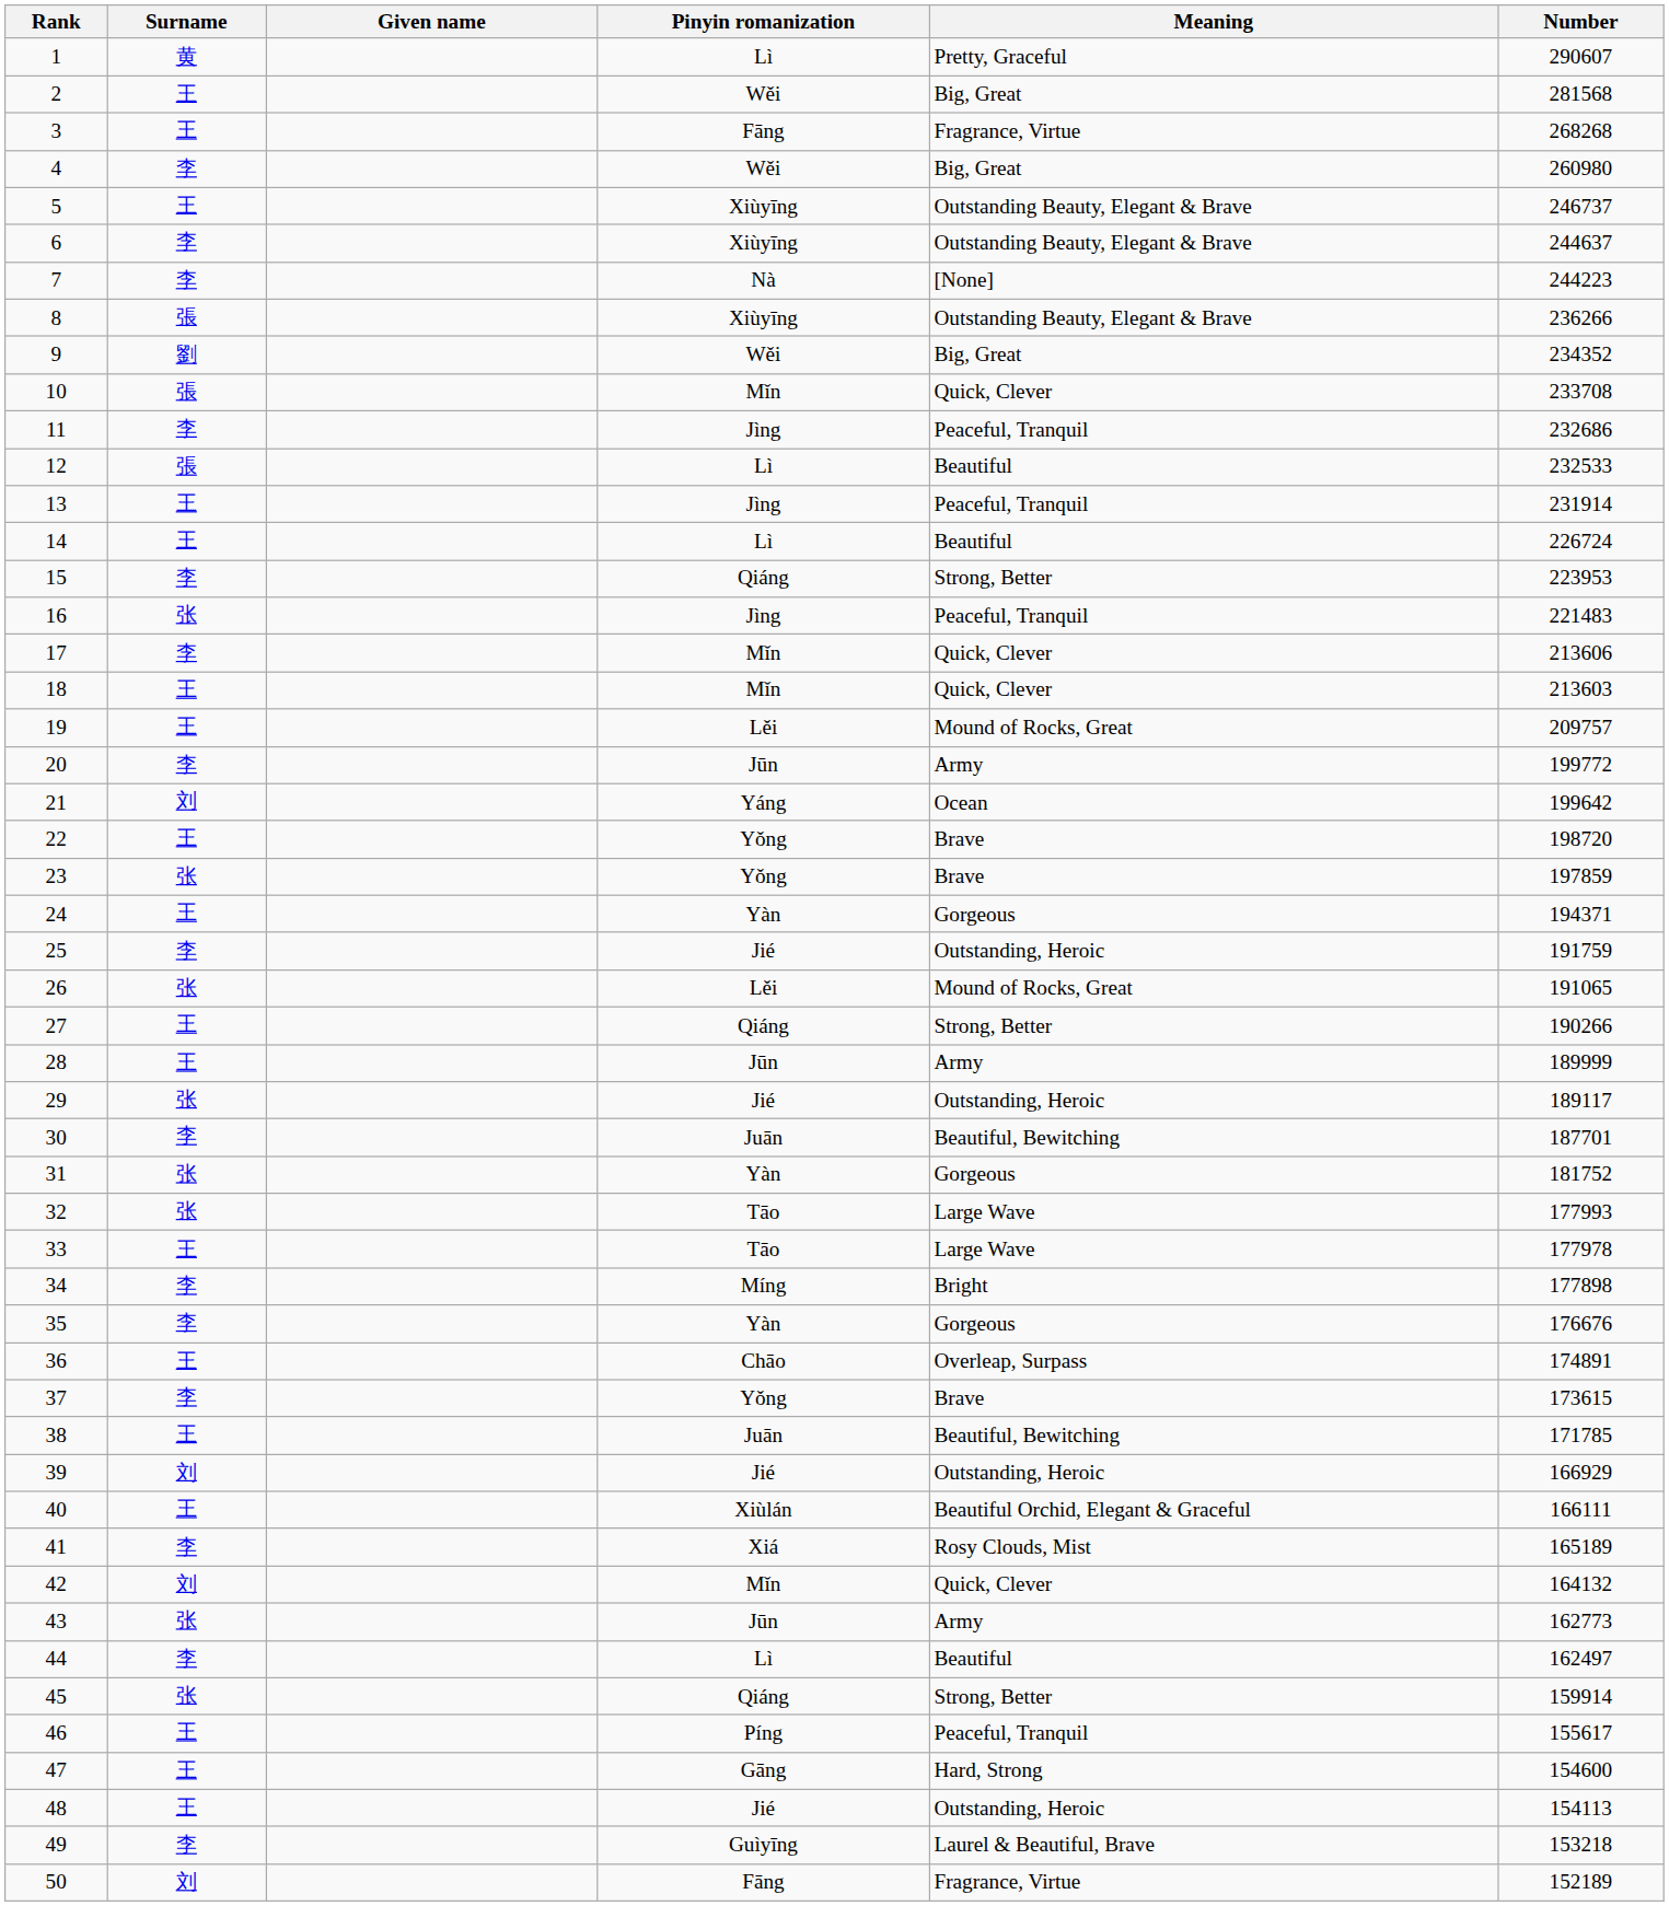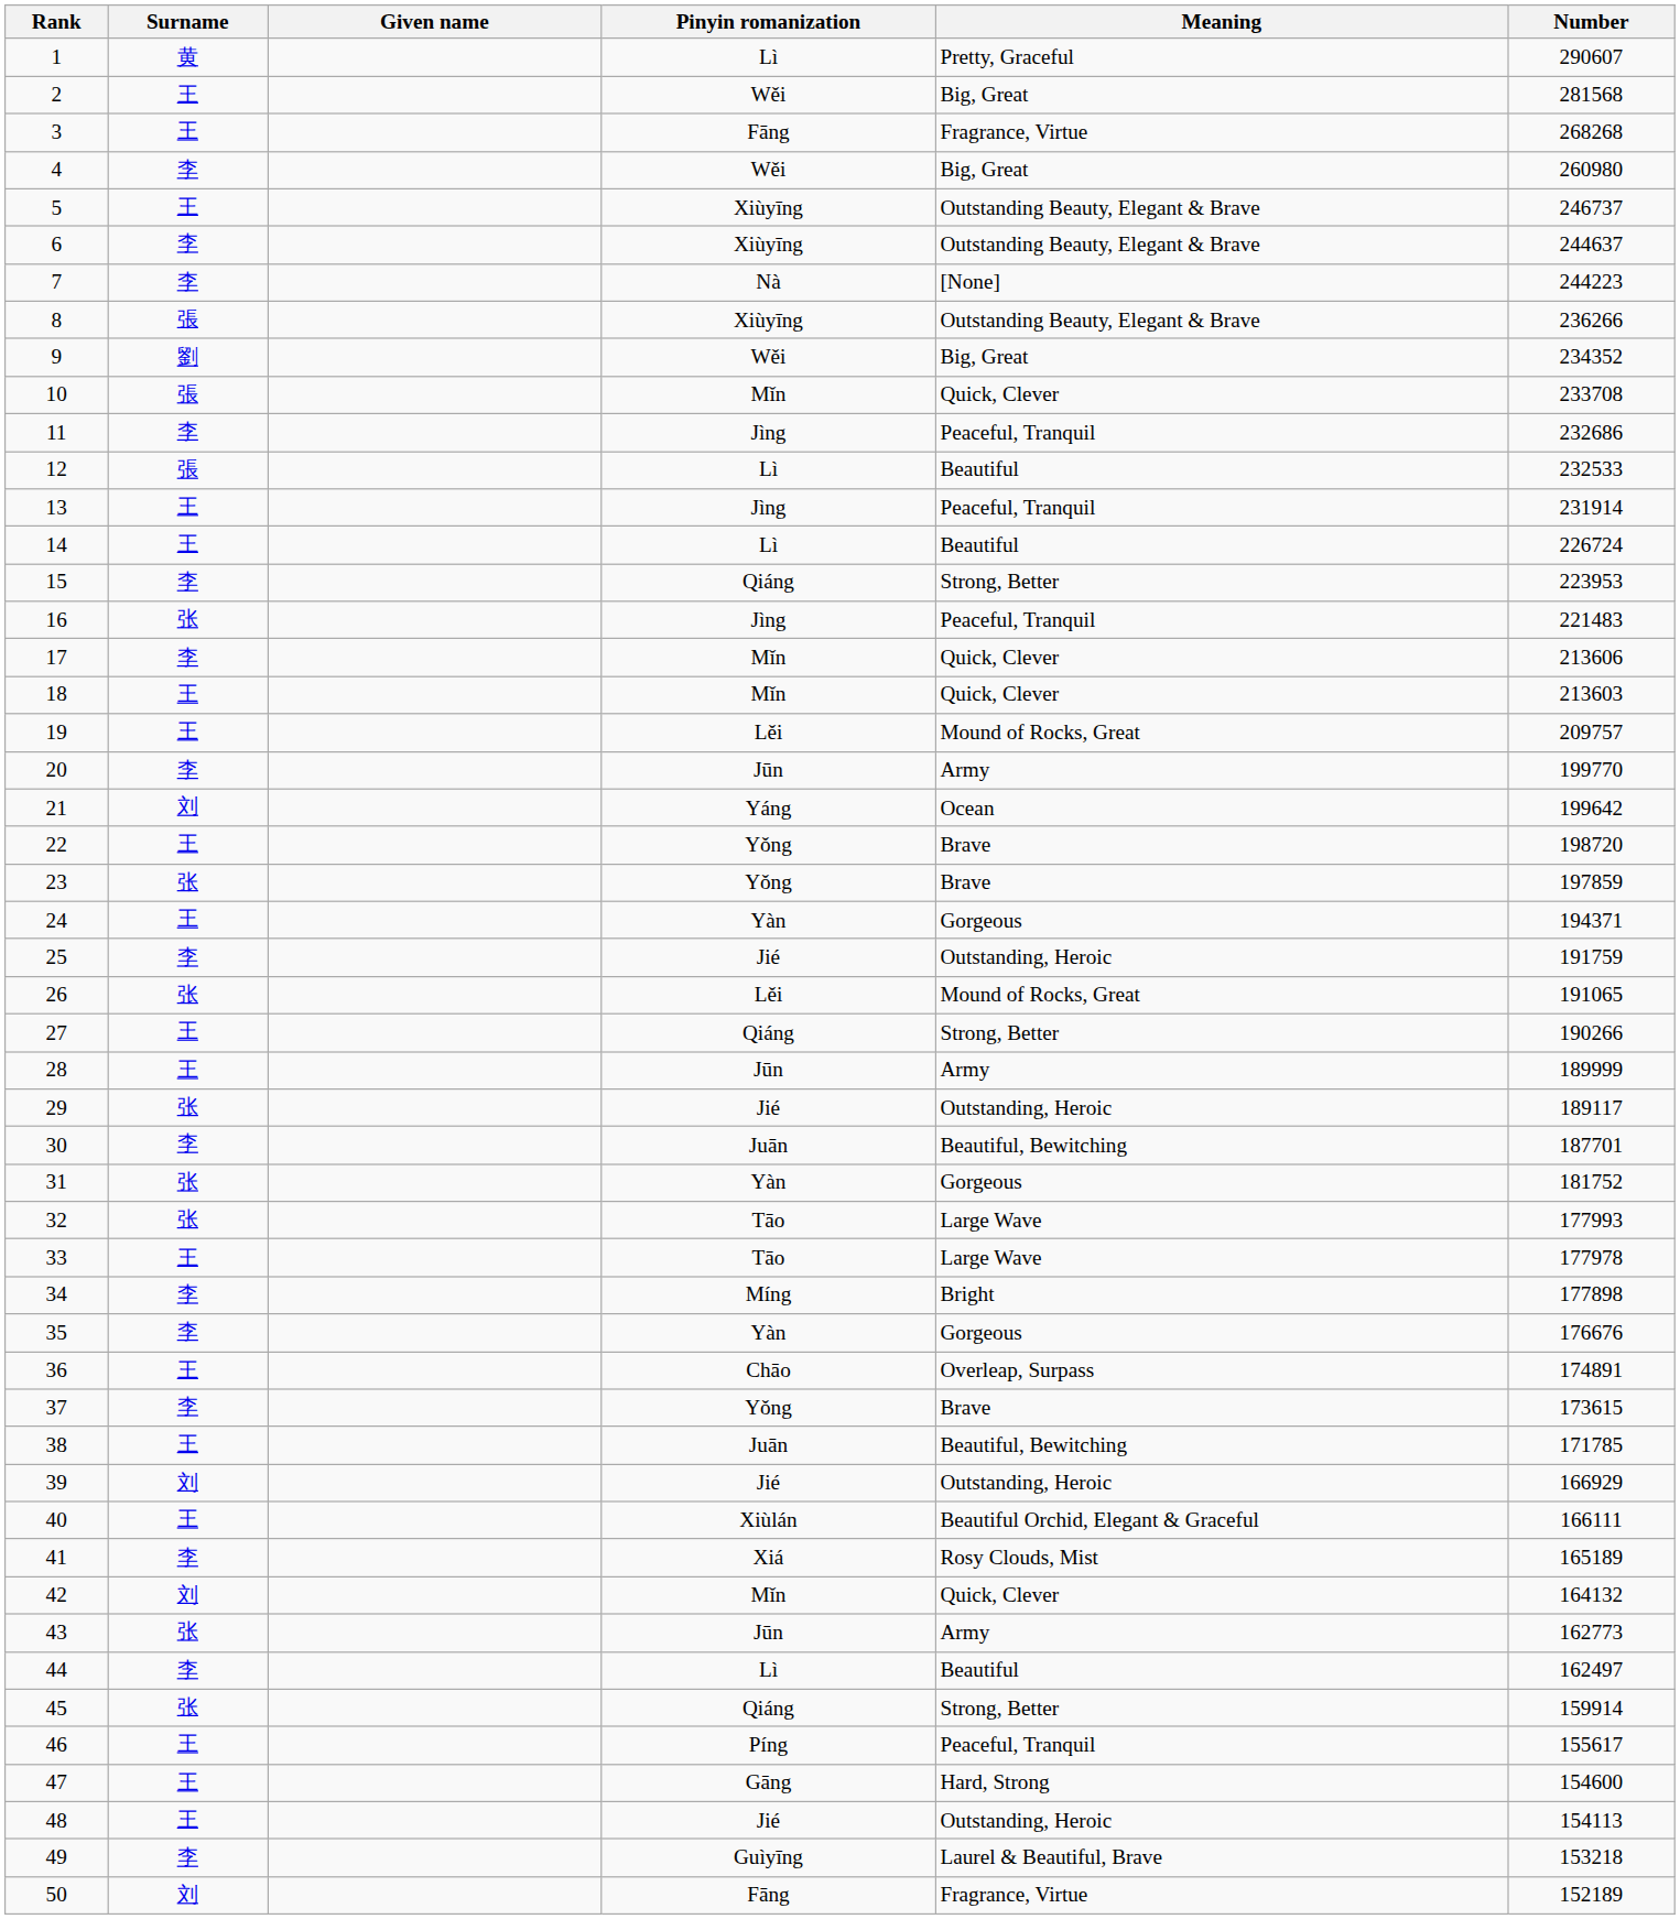 <table class="wikitable" width="100%">
 <tr>
 <th>Rank</th>
 <th>Surname</th>
 <th width="20%">Given name</th>
 <th width="20%">Pinyin romanization</th>
 <th>Meaning</th>
 <th width="10%">Number</th>
 </tr>
 <tr>
 <td style="text-align: center;">1</td>
 <td style="text-align: center;"><a href='#'>黄</a></td>
 <td style="text-align: center;"></td>
 <td style="text-align: center;">Lì</td>
 <td>Pretty, Graceful</td>
 <td style="text-align: center;">290607</td>
 </tr>
 <tr>
 <td style="text-align: center;">2</td>
 <td style="text-align: center;"><a href='#'>王</a></td>
 <td style="text-align: center;"></td>
 <td style="text-align: center;">Wěi</td>
 <td>Big, Great</td>
 <td style="text-align: center;">281568</td>
 </tr>
 <tr>
 <td style="text-align: center;">3</td>
 <td style="text-align: center;"><a href='#'>王</a></td>
 <td style="text-align: center;"></td>
 <td style="text-align: center;">Fāng</td>
 <td>Fragrance, Virtue</td>
 <td style="text-align: center;">268268</td>
 </tr>
 <tr>
 <td style="text-align: center;">4</td>
 <td style="text-align: center;"><a href='#'>李</a></td>
 <td style="text-align: center;"></td>
 <td style="text-align: center;">Wěi</td>
 <td>Big, Great</td>
 <td style="text-align: center;">260980</td>
 </tr>
 <tr>
 <td style="text-align: center;">5</td>
 <td style="text-align: center;"><a href='#'>王</a></td>
 <td style="text-align: center;"></td>
 <td style="text-align: center;">Xiùyīng</td>
 <td>Outstanding Beauty, Elegant & Brave</td>
 <td style="text-align: center;">246737</td>
 </tr>
 <tr>
 <td style="text-align: center;">6</td>
 <td style="text-align: center;"><a href='#'>李</a></td>
 <td style="text-align: center;"></td>
 <td style="text-align: center;">Xiùyīng</td>
 <td>Outstanding Beauty, Elegant & Brave</td>
 <td style="text-align: center;">244637</td>
 </tr>
 <tr>
 <td style="text-align: center;">7</td>
 <td style="text-align: center;"><a href='#'>李</a></td>
 <td style="text-align: center;"></td>
 <td style="text-align: center;">Nà</td>
 <td>[None]</td>
 <td style="text-align: center;">244223</td>
 </tr>
 <tr>
 <td style="text-align: center;">8</td>
 <td style="text-align: center;"><a href='#'>張</a></td>
 <td style="text-align: center;"></td>
 <td style="text-align: center;">Xiùyīng</td>
 <td>Outstanding Beauty, Elegant & Brave</td>
 <td style="text-align: center;">236266</td>
 </tr>
 <tr>
 <td style="text-align: center;">9</td>
 <td style="text-align: center;"><a href='#'>劉</a></td>
 <td style="text-align: center;"></td>
 <td style="text-align: center;">Wěi</td>
 <td>Big, Great</td>
 <td style="text-align: center;">234352</td>
 </tr>
 <tr>
 <td style="text-align: center;">10</td>
 <td style="text-align: center;"><a href='#'>張</a></td>
 <td style="text-align: center;"></td>
 <td style="text-align: center;">Mǐn</td>
 <td>Quick, Clever</td>
 <td style="text-align: center;">233708</td>
 </tr>
 <tr>
 <td style="text-align: center;">11</td>
 <td style="text-align: center;"><a href='#'>李</a></td>
 <td style="text-align: center;"></td>
 <td style="text-align: center;">Jìng</td>
 <td>Peaceful, Tranquil</td>
 <td style="text-align: center;">232686</td>
 </tr>
 <tr>
 <td style="text-align: center;">12</td>
 <td style="text-align: center;"><a href='#'>張</a></td>
 <td style="text-align: center;"></td>
 <td style="text-align: center;">Lì</td>
 <td>Beautiful</td>
 <td style="text-align: center;">232533</td>
 </tr>
 <tr>
 <td style="text-align: center;">13</td>
 <td style="text-align: center;"><a href='#'>王</a></td>
 <td style="text-align: center;"></td>
 <td style="text-align: center;">Jìng</td>
 <td>Peaceful, Tranquil</td>
 <td style="text-align: center;">231914</td>
 </tr>
 <tr>
 <td style="text-align: center;">14</td>
 <td style="text-align: center;"><a href='#'>王</a></td>
 <td style="text-align: center;"></td>
 <td style="text-align: center;">Lì</td>
 <td>Beautiful</td>
 <td style="text-align: center;">226724</td>
 </tr>
 <tr>
 <td style="text-align: center;">15</td>
 <td style="text-align: center;"><a href='#'>李</a></td>
 <td style="text-align: center;"></td>
 <td style="text-align: center;">Qiáng</td>
 <td>Strong, Better</td>
 <td style="text-align: center;">223953</td>
 </tr>
 <tr>
 <td style="text-align: center;">16</td>
 <td style="text-align: center;"><a href='#'>张</a></td>
 <td style="text-align: center;"></td>
 <td style="text-align: center;">Jìng</td>
 <td>Peaceful, Tranquil</td>
 <td style="text-align: center;">221483</td>
 </tr>
 <tr>
 <td style="text-align: center;">17</td>
 <td style="text-align: center;"><a href='#'>李</a></td>
 <td style="text-align: center;"></td>
 <td style="text-align: center;">Mǐn</td>
 <td>Quick, Clever</td>
 <td style="text-align: center;">213606</td>
 </tr>
 <tr>
 <td style="text-align: center;">18</td>
 <td style="text-align: center;"><a href='#'>王</a></td>
 <td style="text-align: center;"></td>
 <td style="text-align: center;">Mǐn</td>
 <td>Quick, Clever</td>
 <td style="text-align: center;">213603</td>
 </tr>
 <tr>
 <td style="text-align: center;">19</td>
 <td style="text-align: center;"><a href='#'>王</a></td>
 <td style="text-align: center;"></td>
 <td style="text-align: center;">Lěi</td>
 <td>Mound of Rocks, Great</td>
 <td style="text-align: center;">209757</td>
 </tr>
 <tr>
 <td style="text-align: center;">20</td>
 <td style="text-align: center;"><a href='#'>李</a></td>
 <td style="text-align: center;"></td>
 <td style="text-align: center;">Jūn</td>
 <td>Army</td>
-<td style="text-align: center;">199772</td>
+<td style="text-align: center;">199770</td>
 </tr>
 <tr>
 <td style="text-align: center;">21</td>
 <td style="text-align: center;"><a href='#'>刘</a></td>
 <td style="text-align: center;"></td>
 <td style="text-align: center;">Yáng</td>
 <td>Ocean</td>
 <td style="text-align: center;">199642</td>
 </tr>
 <tr>
 <td style="text-align: center;">22</td>
 <td style="text-align: center;"><a href='#'>王</a></td>
 <td style="text-align: center;"></td>
 <td style="text-align: center;">Yǒng</td>
 <td>Brave</td>
 <td style="text-align: center;">198720</td>
 </tr>
 <tr>
 <td style="text-align: center;">23</td>
 <td style="text-align: center;"><a href='#'>张</a></td>
 <td style="text-align: center;"></td>
 <td style="text-align: center;">Yǒng</td>
 <td>Brave</td>
 <td style="text-align: center;">197859</td>
 </tr>
 <tr>
 <td style="text-align: center;">24</td>
 <td style="text-align: center;"><a href='#'>王</a></td>
 <td style="text-align: center;"></td>
 <td style="text-align: center;">Yàn</td>
 <td>Gorgeous</td>
 <td style="text-align: center;">194371</td>
 </tr>
 <tr>
 <td style="text-align: center;">25</td>
 <td style="text-align: center;"><a href='#'>李</a></td>
 <td style="text-align: center;"></td>
 <td style="text-align: center;">Jié</td>
 <td>Outstanding, Heroic</td>
 <td style="text-align: center;">191759</td>
 </tr>
 <tr>
 <td style="text-align: center;">26</td>
 <td style="text-align: center;"><a href='#'>张</a></td>
 <td style="text-align: center;"></td>
 <td style="text-align: center;">Lěi</td>
 <td>Mound of Rocks, Great</td>
 <td style="text-align: center;">191065</td>
 </tr>
 <tr>
 <td style="text-align: center;">27</td>
 <td style="text-align: center;"><a href='#'>王</a></td>
 <td style="text-align: center;"></td>
 <td style="text-align: center;">Qiáng</td>
 <td>Strong, Better</td>
 <td style="text-align: center;">190266</td>
 </tr>
 <tr>
 <td style="text-align: center;">28</td>
 <td style="text-align: center;"><a href='#'>王</a></td>
 <td style="text-align: center;"></td>
 <td style="text-align: center;">Jūn</td>
 <td>Army</td>
 <td style="text-align: center;">189999</td>
 </tr>
 <tr>
 <td style="text-align: center;">29</td>
 <td style="text-align: center;"><a href='#'>张</a></td>
 <td style="text-align: center;"></td>
 <td style="text-align: center;">Jié</td>
 <td>Outstanding, Heroic</td>
 <td style="text-align: center;">189117</td>
 </tr>
 <tr>
 <td style="text-align: center;">30</td>
 <td style="text-align: center;"><a href='#'>李</a></td>
 <td style="text-align: center;"></td>
 <td style="text-align: center;">Juān</td>
 <td>Beautiful, Bewitching</td>
 <td style="text-align: center;">187701</td>
 </tr>
 <tr>
 <td style="text-align: center;">31</td>
 <td style="text-align: center;"><a href='#'>张</a></td>
 <td style="text-align: center;"></td>
 <td style="text-align: center;">Yàn</td>
 <td>Gorgeous</td>
 <td style="text-align: center;">181752</td>
 </tr>
 <tr>
 <td style="text-align: center;">32</td>
 <td style="text-align: center;"><a href='#'>张</a></td>
 <td style="text-align: center;"></td>
 <td style="text-align: center;">Tāo</td>
 <td>Large Wave</td>
 <td style="text-align: center;">177993</td>
 </tr>
 <tr>
 <td style="text-align: center;">33</td>
 <td style="text-align: center;"><a href='#'>王</a></td>
 <td style="text-align: center;"></td>
 <td style="text-align: center;">Tāo</td>
 <td>Large Wave</td>
 <td style="text-align: center;">177978</td>
 </tr>
 <tr>
 <td style="text-align: center;">34</td>
 <td style="text-align: center;"><a href='#'>李</a></td>
 <td style="text-align: center;"></td>
 <td style="text-align: center;">Míng</td>
 <td>Bright</td>
 <td style="text-align: center;">177898</td>
 </tr>
 <tr>
 <td style="text-align: center;">35</td>
 <td style="text-align: center;"><a href='#'>李</a></td>
 <td style="text-align: center;"></td>
 <td style="text-align: center;">Yàn</td>
 <td>Gorgeous</td>
 <td style="text-align: center;">176676</td>
 </tr>
 <tr>
 <td style="text-align: center;">36</td>
 <td style="text-align: center;"><a href='#'>王</a></td>
 <td style="text-align: center;"></td>
 <td style="text-align: center;">Chāo</td>
 <td>Overleap, Surpass</td>
 <td style="text-align: center;">174891</td>
 </tr>
 <tr>
 <td style="text-align: center;">37</td>
 <td style="text-align: center;"><a href='#'>李</a></td>
 <td style="text-align: center;"></td>
 <td style="text-align: center;">Yǒng</td>
 <td>Brave</td>
 <td style="text-align: center;">173615</td>
 </tr>
 <tr>
 <td style="text-align: center;">38</td>
 <td style="text-align: center;"><a href='#'>王</a></td>
 <td style="text-align: center;"></td>
 <td style="text-align: center;">Juān</td>
 <td>Beautiful, Bewitching</td>
 <td style="text-align: center;">171785</td>
 </tr>
 <tr>
 <td style="text-align: center;">39</td>
 <td style="text-align: center;"><a href='#'>刘</a></td>
 <td style="text-align: center;"></td>
 <td style="text-align: center;">Jié</td>
 <td>Outstanding, Heroic</td>
 <td style="text-align: center;">166929</td>
 </tr>
 <tr>
 <td style="text-align: center;">40</td>
 <td style="text-align: center;"><a href='#'>王</a></td>
 <td style="text-align: center;"></td>
 <td style="text-align: center;">Xiùlán</td>
 <td>Beautiful Orchid, Elegant & Graceful</td>
 <td style="text-align: center;">166111</td>
 </tr>
 <tr>
 <td style="text-align: center;">41</td>
 <td style="text-align: center;"><a href='#'>李</a></td>
 <td style="text-align: center;"></td>
 <td style="text-align: center;">Xiá</td>
 <td>Rosy Clouds, Mist</td>
 <td style="text-align: center;">165189</td>
 </tr>
 <tr>
 <td style="text-align: center;">42</td>
 <td style="text-align: center;"><a href='#'>刘</a></td>
 <td style="text-align: center;"></td>
 <td style="text-align: center;">Mǐn</td>
 <td>Quick, Clever</td>
 <td style="text-align: center;">164132</td>
 </tr>
 <tr>
 <td style="text-align: center;">43</td>
 <td style="text-align: center;"><a href='#'>张</a></td>
 <td style="text-align: center;"></td>
 <td style="text-align: center;">Jūn</td>
 <td>Army</td>
 <td style="text-align: center;">162773</td>
 </tr>
 <tr>
 <td style="text-align: center;">44</td>
 <td style="text-align: center;"><a href='#'>李</a></td>
 <td style="text-align: center;"></td>
 <td style="text-align: center;">Lì</td>
 <td>Beautiful</td>
 <td style="text-align: center;">162497</td>
 </tr>
 <tr>
 <td style="text-align: center;">45</td>
 <td style="text-align: center;"><a href='#'>张</a></td>
 <td style="text-align: center;"></td>
 <td style="text-align: center;">Qiáng</td>
 <td>Strong, Better</td>
 <td style="text-align: center;">159914</td>
 </tr>
 <tr>
 <td style="text-align: center;">46</td>
 <td style="text-align: center;"><a href='#'>王</a></td>
 <td style="text-align: center;"></td>
 <td style="text-align: center;">Píng</td>
 <td>Peaceful, Tranquil</td>
 <td style="text-align: center;">155617</td>
 </tr>
 <tr>
 <td style="text-align: center;">47</td>
 <td style="text-align: center;"><a href='#'>王</a></td>
 <td style="text-align: center;"></td>
 <td style="text-align: center;">Gāng</td>
 <td>Hard, Strong</td>
 <td style="text-align: center;">154600</td>
 </tr>
 <tr>
 <td style="text-align: center;">48</td>
 <td style="text-align: center;"><a href='#'>王</a></td>
 <td style="text-align: center;"></td>
 <td style="text-align: center;">Jié</td>
 <td>Outstanding, Heroic</td>
 <td style="text-align: center;">154113</td>
 </tr>
 <tr>
 <td style="text-align: center;">49</td>
 <td style="text-align: center;"><a href='#'>李</a></td>
 <td style="text-align: center;"></td>
 <td style="text-align: center;">Guìyīng</td>
 <td>Laurel & Beautiful, Brave</td>
 <td style="text-align: center;">153218</td>
 </tr>
 <tr>
 <td style="text-align: center;">50</td>
 <td style="text-align: center;"><a href='#'>刘</a></td>
 <td style="text-align: center;"></td>
 <td style="text-align: center;">Fāng</td>
 <td>Fragrance, Virtue</td>
 <td style="text-align: center;">152189</td>
 </tr>
 </table>
